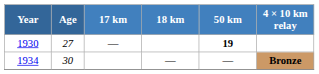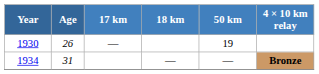 <table class="wikitable" style="font-size:95%; text-align:center; border:grey solid 1px; border-collapse:collapse; background:#ffffff;">
 <tr>
 <th style="background-color:#369; color:white; width:60px;"> Year </th>
 <th style="background-color:#369; color:white; width:40px;"> Age </th>
 <th style="background-color:#4180be; color:white; width:75px;"> 17 km </th>
 <th style="background-color:#4180be; color:white; width:75px;"> 18 km </th>
 <th style="background-color:#4180be; color:white; width:75px;"> 50 km </th>
 <th style="background-color:#4180be; color:white; width:75px;"> 4 × 10 km <br> relay </th>
 </tr>
 <tr>
 <td><a href='#'>1930</a></td>
-<td><em>27</em></td>
+<td><em>26</em></td>
 <td>—</td>
 <td></td>
-<td><strong>19</strong></td>
+<td>19</td>
 <td></td>
 </tr>
 <tr>
 <td><a href='#'>1934</a></td>
-<td><em>30</em></td>
+<td><em>31</em></td>
 <td></td>
 <td>—</td>
 <td>—</td>
 <td bgcolor="cc9966"><strong>Bronze</strong></td>
 </tr>
 <tr>
 </tr>
 </table>
